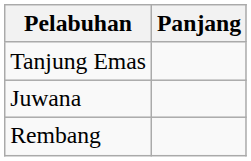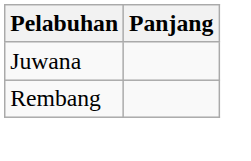 <table class="wikitable">
 <tr>
 <th>Pelabuhan</th>
 <th>Panjang</th>
-</tr>
-<tr>
-<td>Tanjung Emas</td>
-<td></td>
 </tr>
 <tr>
 <td>Juwana</td>
 <td></td>
 </tr>
 <tr>
 <td>Rembang</td>
 <td></td>
 </tr>
 </table>
